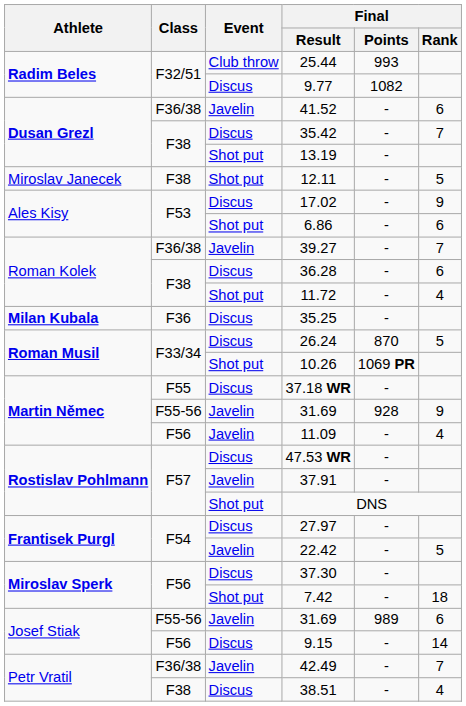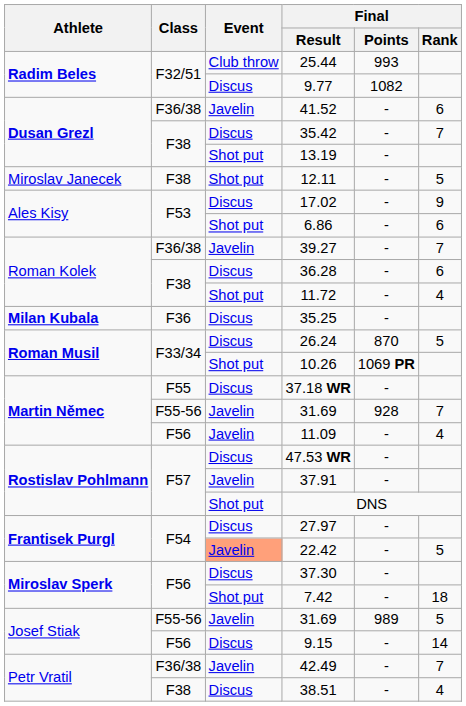 <table class=wikitable style="font-size:90%">
 <tr>
 <th rowspan="2">Athlete</th>
 <th rowspan="2">Class</th>
 <th rowspan="2">Event</th>
 <th colspan="3">Final</th>
 </tr>
 <tr>
 <th>Result</th>
 <th>Points</th>
 <th>Rank</th>
 </tr>
 <tr>
 <td rowspan="2"><strong><a href='#'>Radim Beles</a></strong></td>
 <td rowspan="2" style="text-align:center;">F32/51</td>
 <td><a href='#'>Club throw</a></td>
 <td style="text-align:center;">25.44</td>
 <td style="text-align:center;">993</td>
 <td style="text-align:center;"></td>
 </tr>
 <tr>
 <td><a href='#'>Discus</a></td>
 <td style="text-align:center;">9.77</td>
 <td style="text-align:center;">1082</td>
 <td style="text-align:center;"></td>
 </tr>
 <tr>
 <td rowspan="3"><strong><a href='#'>Dusan Grezl</a></strong></td>
 <td style="text-align:center;">F36/38</td>
 <td><a href='#'>Javelin</a></td>
 <td style="text-align:center;">41.52</td>
 <td style="text-align:center;">-</td>
 <td style="text-align:center;">6</td>
 </tr>
 <tr>
 <td rowspan="2" style="text-align:center;">F38</td>
 <td><a href='#'>Discus</a></td>
 <td style="text-align:center;">35.42</td>
 <td style="text-align:center;">-</td>
 <td style="text-align:center;">7</td>
 </tr>
 <tr>
 <td><a href='#'>Shot put</a></td>
 <td style="text-align:center;">13.19</td>
 <td style="text-align:center;">-</td>
 <td style="text-align:center;"></td>
 </tr>
 <tr>
 <td><a href='#'>Miroslav Janecek</a></td>
 <td style="text-align:center;">F38</td>
 <td><a href='#'>Shot put</a></td>
 <td style="text-align:center;">12.11</td>
 <td style="text-align:center;">-</td>
 <td style="text-align:center;">5</td>
 </tr>
 <tr>
 <td rowspan="2"><a href='#'>Ales Kisy</a></td>
 <td rowspan="2" style="text-align:center;">F53</td>
 <td><a href='#'>Discus</a></td>
 <td style="text-align:center;">17.02</td>
 <td style="text-align:center;">-</td>
 <td style="text-align:center;">9</td>
 </tr>
 <tr>
 <td><a href='#'>Shot put</a></td>
 <td style="text-align:center;">6.86</td>
 <td style="text-align:center;">-</td>
 <td style="text-align:center;">6</td>
 </tr>
 <tr>
 <td rowspan="3"><a href='#'>Roman Kolek</a></td>
 <td style="text-align:center;">F36/38</td>
 <td><a href='#'>Javelin</a></td>
 <td style="text-align:center;">39.27</td>
 <td style="text-align:center;">-</td>
 <td style="text-align:center;">7</td>
 </tr>
 <tr>
 <td rowspan="2" style="text-align:center;">F38</td>
 <td><a href='#'>Discus</a></td>
 <td style="text-align:center;">36.28</td>
 <td style="text-align:center;">-</td>
 <td style="text-align:center;">6</td>
 </tr>
 <tr>
 <td><a href='#'>Shot put</a></td>
 <td style="text-align:center;">11.72</td>
 <td style="text-align:center;">-</td>
 <td style="text-align:center;">4</td>
 </tr>
 <tr>
 <td><strong><a href='#'>Milan Kubala</a></strong></td>
 <td style="text-align:center;">F36</td>
 <td><a href='#'>Discus</a></td>
 <td style="text-align:center;">35.25</td>
 <td style="text-align:center;">-</td>
 <td style="text-align:center;"></td>
 </tr>
 <tr>
 <td rowspan="2"><strong><a href='#'>Roman Musil</a></strong></td>
 <td rowspan="2" style="text-align:center;">F33/34</td>
 <td><a href='#'>Discus</a></td>
 <td style="text-align:center;">26.24</td>
 <td style="text-align:center;">870</td>
 <td style="text-align:center;">5</td>
 </tr>
 <tr>
 <td><a href='#'>Shot put</a></td>
 <td style="text-align:center;">10.26</td>
 <td style="text-align:center;">1069 <strong>PR</strong></td>
 <td style="text-align:center;"></td>
 </tr>
 <tr>
 <td rowspan="3"><strong><a href='#'>Martin Němec</a></strong></td>
 <td style="text-align:center;">F55</td>
 <td><a href='#'>Discus</a></td>
 <td style="text-align:center;">37.18 <strong>WR</strong></td>
 <td style="text-align:center;">-</td>
 <td style="text-align:center;"></td>
 </tr>
 <tr>
 <td style="text-align:center;">F55-56</td>
 <td><a href='#'>Javelin</a></td>
 <td style="text-align:center;">31.69</td>
 <td style="text-align:center;">928</td>
-<td style="text-align:center;">9</td>
+<td style="text-align:center;">7</td>
 </tr>
 <tr>
 <td style="text-align:center;">F56</td>
 <td><a href='#'>Javelin</a></td>
 <td style="text-align:center;">11.09</td>
 <td style="text-align:center;">-</td>
 <td style="text-align:center;">4</td>
 </tr>
 <tr>
 <td rowspan="3"><strong><a href='#'>Rostislav Pohlmann</a></strong></td>
 <td rowspan="3" style="text-align:center;">F57</td>
 <td><a href='#'>Discus</a></td>
 <td style="text-align:center;">47.53 <strong>WR</strong></td>
 <td style="text-align:center;">-</td>
 <td style="text-align:center;"></td>
 </tr>
 <tr>
 <td><a href='#'>Javelin</a></td>
 <td style="text-align:center;">37.91</td>
 <td style="text-align:center;">-</td>
 <td style="text-align:center;"></td>
 </tr>
 <tr>
 <td><a href='#'>Shot put</a></td>
 <td style="text-align:center;" colspan="3">DNS</td>
 </tr>
 <tr>
 <td rowspan="2"><strong><a href='#'>Frantisek Purgl</a></strong></td>
 <td rowspan="2" style="text-align:center;">F54</td>
 <td><a href='#'>Discus</a></td>
 <td style="text-align:center;">27.97</td>
 <td style="text-align:center;">-</td>
 <td style="text-align:center;"></td>
 </tr>
 <tr>
-<td><a href='#'>Javelin</a></td>
+<td style="background: lightsalmon;"><a href='#'>Javelin</a></td>
 <td style="text-align:center;">22.42</td>
 <td style="text-align:center;">-</td>
 <td style="text-align:center;">5</td>
 </tr>
 <tr>
 <td rowspan="2"><strong><a href='#'>Miroslav Sperk</a></strong></td>
 <td rowspan="2" style="text-align:center;">F56</td>
 <td><a href='#'>Discus</a></td>
 <td style="text-align:center;">37.30</td>
 <td style="text-align:center;">-</td>
 <td style="text-align:center;"></td>
 </tr>
 <tr>
 <td><a href='#'>Shot put</a></td>
 <td style="text-align:center;">7.42</td>
 <td style="text-align:center;">-</td>
 <td style="text-align:center;">18</td>
 </tr>
 <tr>
 <td rowspan="2"><a href='#'>Josef Stiak</a></td>
 <td style="text-align:center;">F55-56</td>
 <td><a href='#'>Javelin</a></td>
 <td style="text-align:center;">31.69</td>
 <td style="text-align:center;">989</td>
-<td style="text-align:center;">6</td>
+<td style="text-align:center;">5</td>
 </tr>
 <tr>
 <td style="text-align:center;">F56</td>
 <td><a href='#'>Discus</a></td>
 <td style="text-align:center;">9.15</td>
 <td style="text-align:center;">-</td>
 <td style="text-align:center;">14</td>
 </tr>
 <tr>
 <td rowspan="2"><a href='#'>Petr Vratil</a></td>
 <td style="text-align:center;">F36/38</td>
 <td><a href='#'>Javelin</a></td>
 <td style="text-align:center;">42.49</td>
 <td style="text-align:center;">-</td>
 <td style="text-align:center;">7</td>
 </tr>
 <tr>
 <td style="text-align:center;">F38</td>
 <td><a href='#'>Discus</a></td>
 <td style="text-align:center;">38.51</td>
 <td style="text-align:center;">-</td>
 <td style="text-align:center;">4</td>
 </tr>
 </table>
